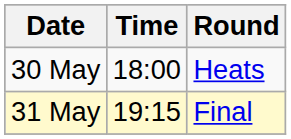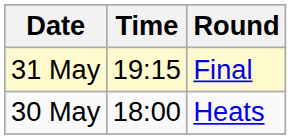 <table class="wikitable">
 <tr>
 <th>Date</th>
 <th>Time</th>
 <th>Round</th>
 </tr>
+<tr style="background:lemonchiffon">
+<td>31 May</td>
+<td>19:15</td>
+<td><a href='#'>Final</a></td>
+</tr>
 <tr>
 <td>30 May</td>
 <td>18:00</td>
 <td><a href='#'>Heats</a></td>
 </tr>
-<tr style="background:lemonchiffon">
-<td>31 May</td>
-<td>19:15</td>
-<td><a href='#'>Final</a></td>
-</tr>
 </table>
